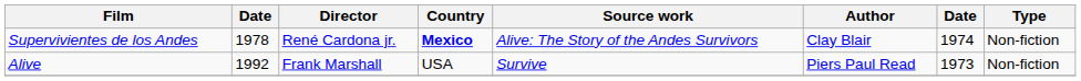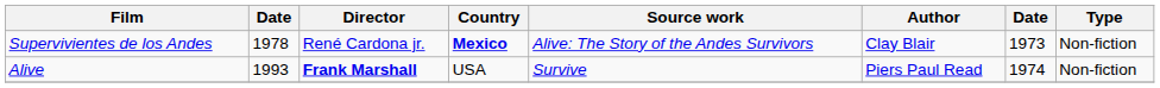 <table class="wikitable" style=width:90%>
 <tr style="background:#CCCCCC;">
 <th>Film</th>
 <th>Date</th>
 <th>Director</th>
 <th>Country</th>
 <th>Source work</th>
 <th>Author</th>
 <th>Date</th>
 <th>Type</th>
 </tr>
 <tr>
 <td><em><a href='#'>Supervivientes de los Andes</a></em></td>
 <td>1978</td>
 <td><a href='#'>René Cardona jr.</a></td>
 <td><strong><a href='#'>Mexico</a></strong></td>
 <td><em><a href='#'>Alive: The Story of the Andes Survivors</a></em></td>
 <td><a href='#'>Clay Blair</a></td>
-<td>1974</td>
+<td>1973</td>
 <td>Non-fiction</td>
 </tr>
 <tr>
 <td><em><a href='#'>Alive</a></em></td>
-<td>1992</td>
-<td><a href='#'>Frank Marshall</a></td>
+<td>1993</td>
+<td><strong><a href='#'>Frank Marshall</a></strong></td>
 <td>USA</td>
 <td><em><a href='#'>Survive</a></em></td>
 <td><a href='#'>Piers Paul Read</a></td>
-<td>1973</td>
+<td>1974</td>
 <td>Non-fiction</td>
 </tr>
 <tr>
 </tr>
 </table>
